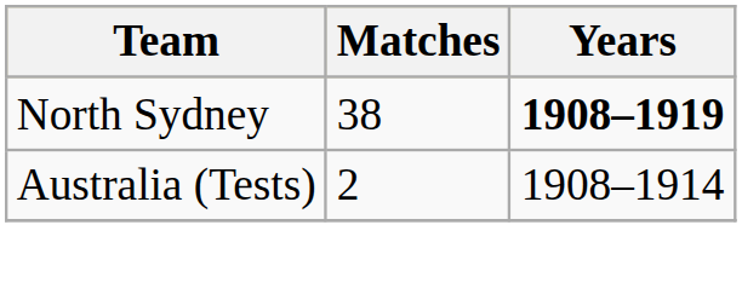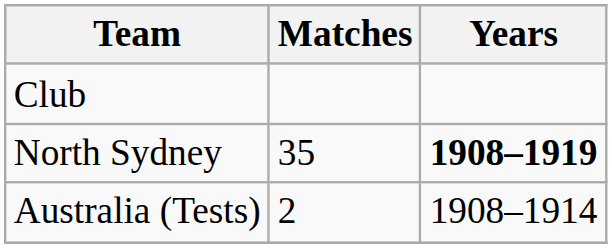 <table class="wikitable">
 <tr bgcolor=#bdb76b>
 <th>Team</th>
 <th>Matches</th>
 <th>Years</th>
 </tr>
 <tr>
+<td>Club</td>
+<td></td>
+<td></td>
+</tr>
+<tr>
 <td>North Sydney</td>
-<td>38</td>
+<td>35</td>
 <td><strong>1908–1919</strong></td>
 </tr>
 <tr>
 <td>Australia (Tests)</td>
 <td>2</td>
 <td>1908–1914</td>
 </tr>
 <tr>
 </tr>
 </table>
